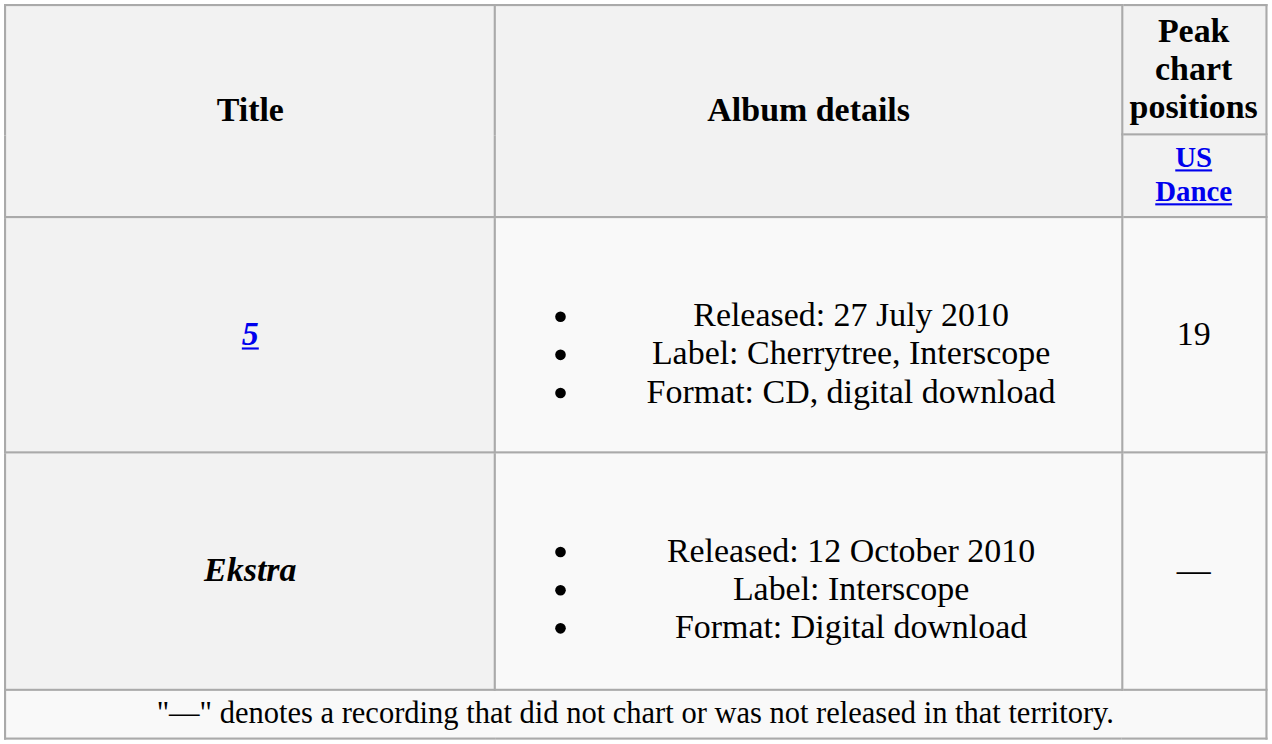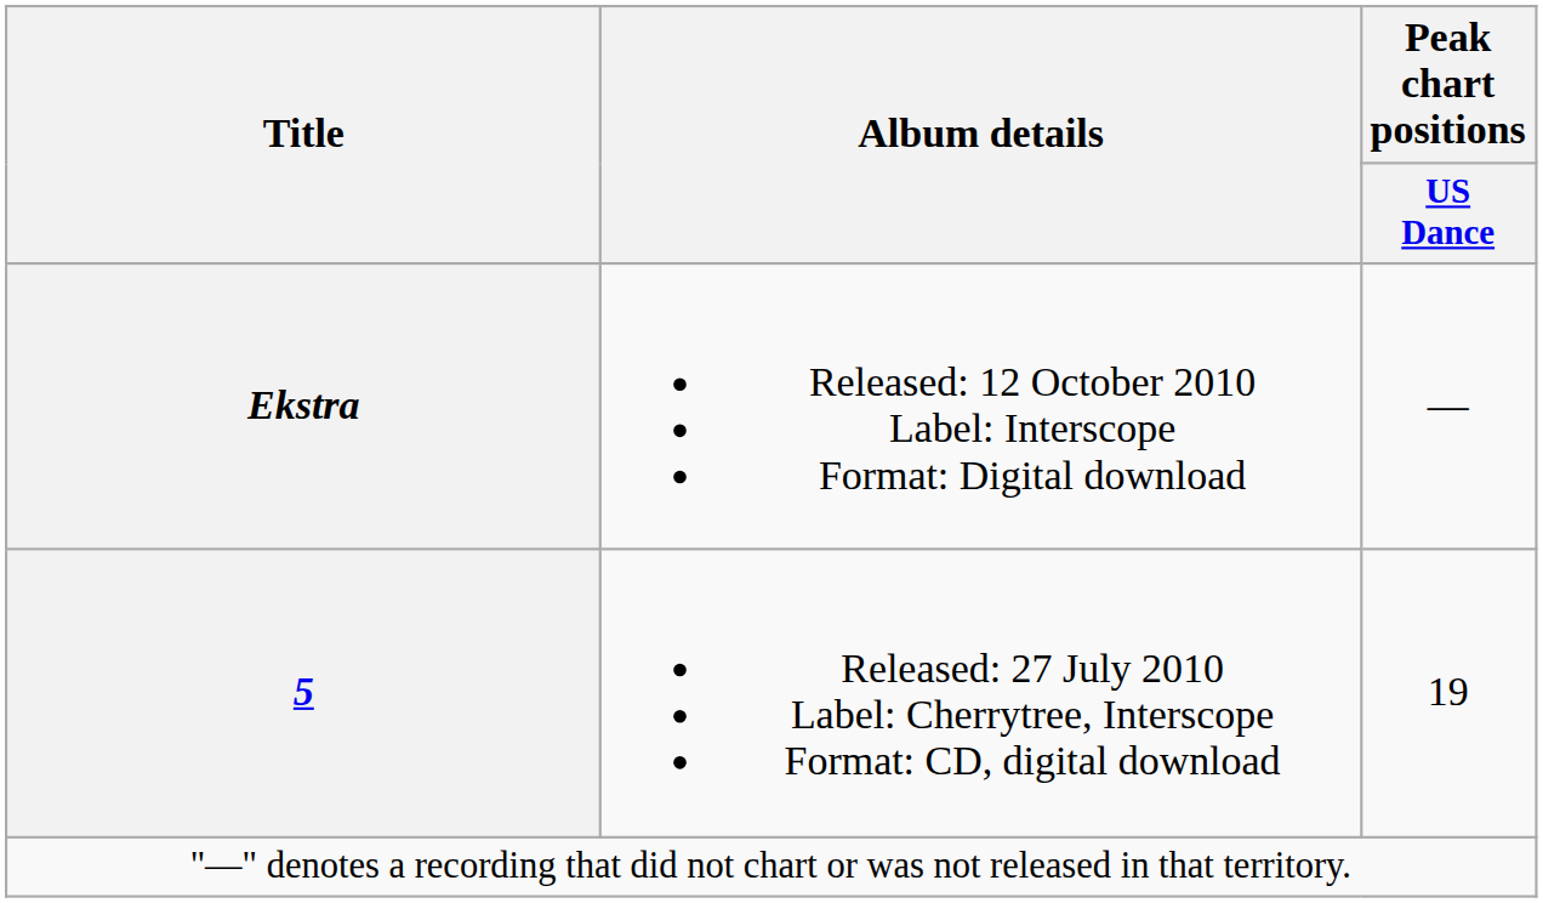 <table class="wikitable plainrowheaders" style="text-align:center;">
 <tr>
 <th scope="col" rowspan="2" style="width:14em;">Title</th>
 <th scope="col" rowspan="2" style="width:18em;">Album details</th>
 <th scope="col">Peak chart<br>positions</th>
 </tr>
 <tr>
 <th scope="col" style="width:3em;font-size:85%;"><a href='#'>US<br>Dance</a><br></th>
 </tr>
 <tr>
+<th scope="row"><em>Ekstra</em></th>
+<td><br><ul><li>Released: 12 October 2010</li><li>Label: Interscope</li><li>Format: Digital download</li></ul></td>
+<td>—</td>
+</tr>
+<tr>
 <th scope="row"><em><a href='#'>5</a></em></th>
 <td><br><ul><li>Released: 27 July 2010</li><li>Label: Cherrytree, Interscope</li><li>Format: CD, digital download</li></ul></td>
 <td>19</td>
 </tr>
 <tr>
-<th scope="row"><em>Ekstra</em></th>
-<td><br><ul><li>Released: 12 October 2010</li><li>Label: Interscope</li><li>Format: Digital download</li></ul></td>
-<td>—</td>
-</tr>
-<tr>
 <td colspan="3" style="font-size:90%">"—" denotes a recording that did not chart or was not released in that territory.</td>
 </tr>
 </table>
